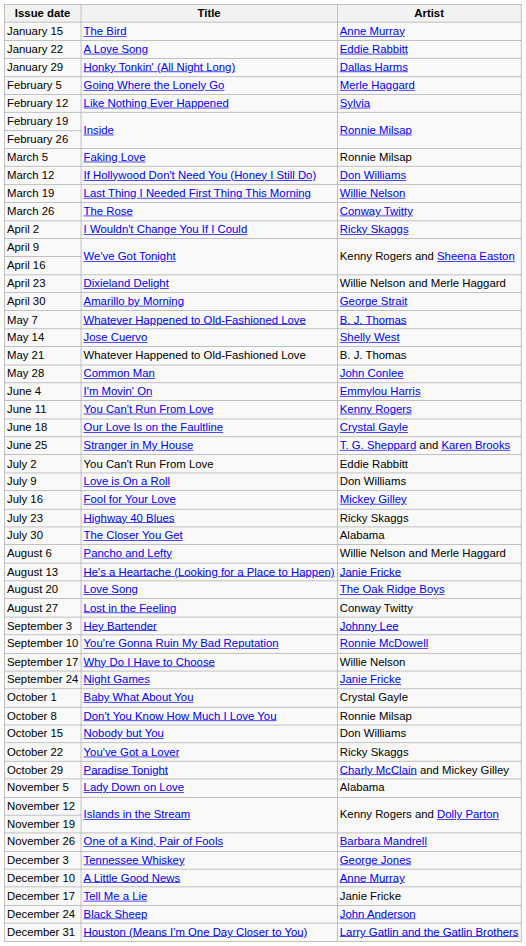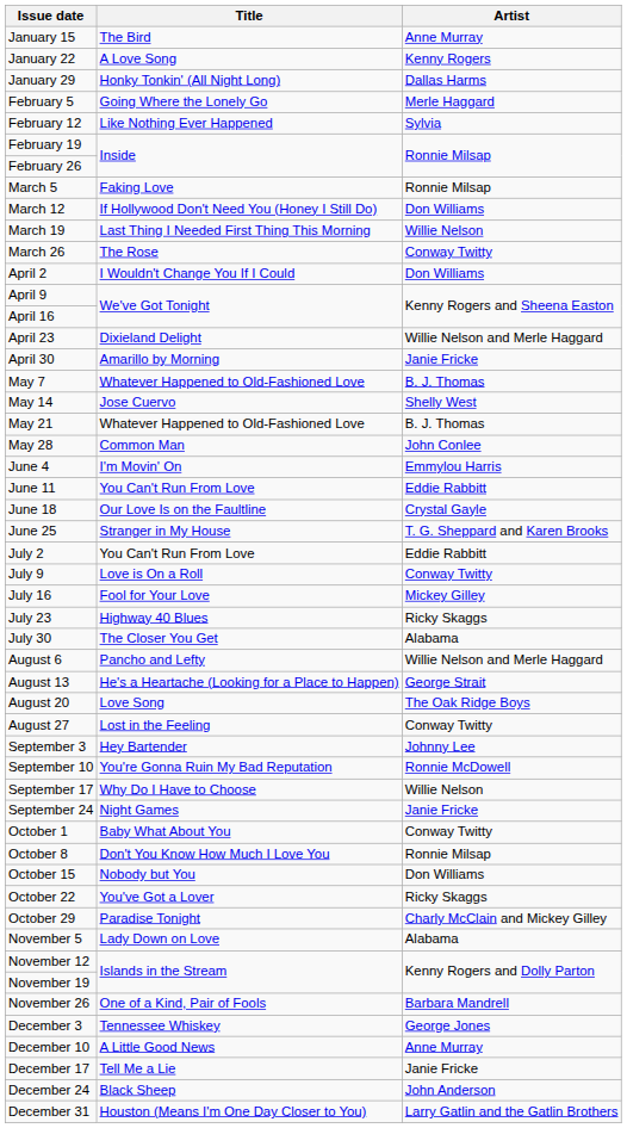 <table class="wikitable">
 <tr>
 <th>Issue date</th>
 <th>Title</th>
 <th>Artist</th>
 </tr>
 <tr>
 <td>January 15</td>
 <td><a href='#'>The Bird</a></td>
 <td><a href='#'>Anne Murray</a></td>
 </tr>
 <tr>
 <td>January 22</td>
 <td><a href='#'>A Love Song</a></td>
-<td><a href='#'>Eddie Rabbitt</a></td>
+<td><a href='#'>Kenny Rogers</a></td>
 </tr>
 <tr>
 <td>January 29</td>
 <td><a href='#'>Honky Tonkin' (All Night Long)</a></td>
 <td><a href='#'>Dallas Harms</a></td>
 </tr>
 <tr>
 <td>February 5</td>
 <td><a href='#'>Going Where the Lonely Go</a></td>
 <td><a href='#'>Merle Haggard</a></td>
 </tr>
 <tr>
 <td>February 12</td>
 <td><a href='#'>Like Nothing Ever Happened</a></td>
 <td><a href='#'>Sylvia</a></td>
 </tr>
 <tr>
 <td>February 19</td>
 <td rowspan=2><a href='#'>Inside</a></td>
 <td rowspan=2><a href='#'>Ronnie Milsap</a></td>
 </tr>
 <tr>
 <td>February 26</td>
 </tr>
 <tr>
 <td>March 5</td>
 <td><a href='#'>Faking Love</a></td>
 <td>Ronnie Milsap</td>
 </tr>
 <tr>
 <td>March 12</td>
 <td><a href='#'>If Hollywood Don't Need You (Honey I Still Do)</a></td>
 <td><a href='#'>Don Williams</a></td>
 </tr>
 <tr>
 <td>March 19</td>
 <td><a href='#'>Last Thing I Needed First Thing This Morning</a></td>
 <td><a href='#'>Willie Nelson</a></td>
 </tr>
 <tr>
 <td>March 26</td>
 <td><a href='#'>The Rose</a></td>
 <td><a href='#'>Conway Twitty</a></td>
 </tr>
 <tr>
 <td>April 2</td>
 <td><a href='#'>I Wouldn't Change You If I Could</a></td>
-<td><a href='#'>Ricky Skaggs</a></td>
+<td><a href='#'>Don Williams</a></td>
 </tr>
 <tr>
 <td>April 9</td>
 <td rowspan=2><a href='#'>We've Got Tonight</a></td>
 <td rowspan=2>Kenny Rogers and <a href='#'>Sheena Easton</a></td>
 </tr>
 <tr>
 <td>April 16</td>
 </tr>
 <tr>
 <td>April 23</td>
 <td><a href='#'>Dixieland Delight</a></td>
 <td>Willie Nelson and Merle Haggard</td>
 </tr>
 <tr>
 <td>April 30</td>
 <td><a href='#'>Amarillo by Morning</a></td>
-<td><a href='#'>George Strait</a></td>
+<td><a href='#'>Janie Fricke</a></td>
 </tr>
 <tr>
 <td>May 7</td>
 <td><a href='#'>Whatever Happened to Old-Fashioned Love</a></td>
 <td><a href='#'>B. J. Thomas</a></td>
 </tr>
 <tr>
 <td>May 14</td>
 <td><a href='#'>Jose Cuervo</a></td>
 <td><a href='#'>Shelly West</a></td>
 </tr>
 <tr>
 <td>May 21</td>
 <td>Whatever Happened to Old-Fashioned Love</td>
 <td>B. J. Thomas</td>
 </tr>
 <tr>
 <td>May 28</td>
 <td><a href='#'>Common Man</a></td>
 <td><a href='#'>John Conlee</a></td>
 </tr>
 <tr>
 <td>June 4</td>
 <td><a href='#'>I'm Movin' On</a></td>
 <td><a href='#'>Emmylou Harris</a></td>
 </tr>
 <tr>
 <td>June 11</td>
 <td><a href='#'>You Can't Run From Love</a></td>
-<td><a href='#'>Kenny Rogers</a></td>
+<td><a href='#'>Eddie Rabbitt</a></td>
 </tr>
 <tr>
 <td>June 18</td>
 <td><a href='#'>Our Love Is on the Faultline</a></td>
 <td><a href='#'>Crystal Gayle</a></td>
 </tr>
 <tr>
 <td>June 25</td>
 <td><a href='#'>Stranger in My House</a></td>
 <td><a href='#'>T. G. Sheppard</a> and <a href='#'>Karen Brooks</a></td>
 </tr>
 <tr>
 <td>July 2</td>
 <td>You Can't Run From Love</td>
 <td>Eddie Rabbitt</td>
 </tr>
 <tr>
 <td>July 9</td>
 <td><a href='#'>Love is On a Roll</a></td>
-<td>Don Williams</td>
+<td><a href='#'>Conway Twitty</a></td>
 </tr>
 <tr>
 <td>July 16</td>
 <td><a href='#'>Fool for Your Love</a></td>
 <td><a href='#'>Mickey Gilley</a></td>
 </tr>
 <tr>
 <td>July 23</td>
 <td><a href='#'>Highway 40 Blues</a></td>
 <td>Ricky Skaggs</td>
 </tr>
 <tr>
 <td>July 30</td>
 <td><a href='#'>The Closer You Get</a></td>
 <td>Alabama</td>
 </tr>
 <tr>
 <td>August 6</td>
 <td><a href='#'>Pancho and Lefty</a></td>
 <td>Willie Nelson and Merle Haggard</td>
 </tr>
 <tr>
 <td>August 13</td>
 <td><a href='#'>He's a Heartache (Looking for a Place to Happen)</a></td>
-<td><a href='#'>Janie Fricke</a></td>
+<td><a href='#'>George Strait</a></td>
 </tr>
 <tr>
 <td>August 20</td>
 <td><a href='#'>Love Song</a></td>
 <td><a href='#'>The Oak Ridge Boys</a></td>
 </tr>
 <tr>
 <td>August 27</td>
 <td><a href='#'>Lost in the Feeling</a></td>
 <td>Conway Twitty</td>
 </tr>
 <tr>
 <td>September 3</td>
 <td><a href='#'>Hey Bartender</a></td>
 <td><a href='#'>Johnny Lee</a></td>
 </tr>
 <tr>
 <td>September 10</td>
 <td><a href='#'>You're Gonna Ruin My Bad Reputation</a></td>
 <td><a href='#'>Ronnie McDowell</a></td>
 </tr>
 <tr>
 <td>September 17</td>
 <td><a href='#'>Why Do I Have to Choose</a></td>
 <td>Willie Nelson</td>
 </tr>
 <tr>
 <td>September 24</td>
 <td><a href='#'>Night Games</a></td>
 <td><a href='#'>Janie Fricke</a></td>
 </tr>
 <tr>
 <td>October 1</td>
 <td><a href='#'>Baby What About You</a></td>
-<td>Crystal Gayle</td>
+<td>Conway Twitty</td>
 </tr>
 <tr>
 <td>October 8</td>
 <td><a href='#'>Don't You Know How Much I Love You</a></td>
 <td>Ronnie Milsap</td>
 </tr>
 <tr>
 <td>October 15</td>
 <td><a href='#'>Nobody but You</a></td>
 <td>Don Williams</td>
 </tr>
 <tr>
 <td>October 22</td>
 <td><a href='#'>You've Got a Lover</a></td>
 <td>Ricky Skaggs</td>
 </tr>
 <tr>
 <td>October 29</td>
 <td><a href='#'>Paradise Tonight</a></td>
 <td><a href='#'>Charly McClain</a> and Mickey Gilley</td>
 </tr>
 <tr>
 <td>November 5</td>
 <td><a href='#'>Lady Down on Love</a></td>
 <td>Alabama</td>
 </tr>
 <tr>
 <td>November 12</td>
 <td rowspan=2><a href='#'>Islands in the Stream</a></td>
 <td rowspan=2>Kenny Rogers and <a href='#'>Dolly Parton</a></td>
 </tr>
 <tr>
 <td>November 19</td>
 </tr>
 <tr>
 <td>November 26</td>
 <td><a href='#'>One of a Kind, Pair of Fools</a></td>
 <td><a href='#'>Barbara Mandrell</a></td>
 </tr>
 <tr>
 <td>December 3</td>
 <td><a href='#'>Tennessee Whiskey</a></td>
 <td><a href='#'>George Jones</a></td>
 </tr>
 <tr>
 <td>December 10</td>
 <td><a href='#'>A Little Good News</a></td>
 <td><a href='#'>Anne Murray</a></td>
 </tr>
 <tr>
 <td>December 17</td>
 <td><a href='#'>Tell Me a Lie</a></td>
 <td>Janie Fricke</td>
 </tr>
 <tr>
 <td>December 24</td>
 <td><a href='#'>Black Sheep</a></td>
 <td><a href='#'>John Anderson</a></td>
 </tr>
 <tr>
 <td>December 31</td>
 <td><a href='#'>Houston (Means I'm One Day Closer to You)</a></td>
 <td><a href='#'>Larry Gatlin and the Gatlin Brothers</a></td>
 </tr>
 </table>
